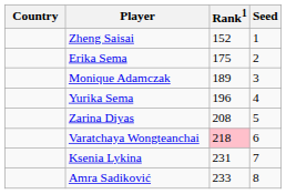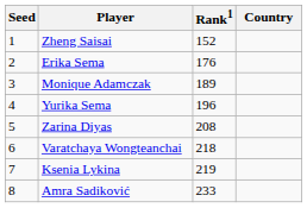 <table class="sortable wikitable">
 <tr>
-<th width="70">Country</th>
+<th>Seed</th>
 <th width="175">Player</th>
 <th>Rank<sup>1</sup></th>
-<th>Seed</th>
+<th width="70">Country</th>
 </tr>
 <tr>
-<td></td>
+<td>1</td>
 <td><a href='#'>Zheng Saisai</a></td>
 <td>152</td>
-<td>1</td>
+<td></td>
 </tr>
 <tr>
+<td>2</td>
+<td><a href='#'>Erika Sema</a></td>
+<td>176</td>
 <td></td>
-<td><a href='#'>Erika Sema</a></td>
-<td>175</td>
-<td>2</td>
 </tr>
 <tr>
-<td></td>
+<td>3</td>
 <td><a href='#'>Monique Adamczak</a></td>
 <td>189</td>
-<td>3</td>
+<td></td>
 </tr>
 <tr>
-<td></td>
+<td>4</td>
 <td><a href='#'>Yurika Sema</a></td>
 <td>196</td>
-<td>4</td>
+<td></td>
 </tr>
 <tr>
-<td></td>
+<td>5</td>
 <td><a href='#'>Zarina Diyas</a></td>
 <td>208</td>
-<td>5</td>
+<td></td>
 </tr>
 <tr>
+<td>6</td>
+<td><a href='#'>Varatchaya Wongteanchai</a></td>
+<td>218</td>
 <td></td>
-<td><a href='#'>Varatchaya Wongteanchai</a></td>
-<td style="background: pink;">218</td>
-<td>6</td>
 </tr>
 <tr>
+<td>7</td>
+<td><a href='#'>Ksenia Lykina</a></td>
+<td>219</td>
 <td></td>
-<td><a href='#'>Ksenia Lykina</a></td>
-<td>231</td>
-<td>7</td>
 </tr>
 <tr>
-<td></td>
+<td>8</td>
 <td><a href='#'>Amra Sadiković</a></td>
 <td>233</td>
-<td>8</td>
+<td></td>
 </tr>
 </table>
